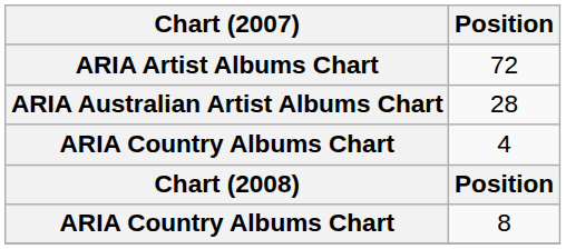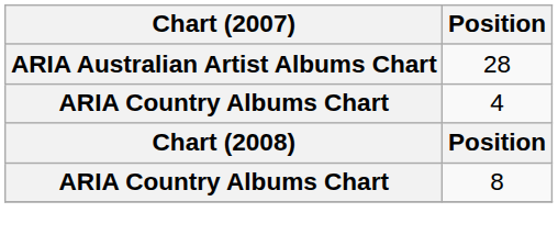 <table class="wikitable sortable plainrowheaders" style="text-align:center">
 <tr>
 <th scope="col">Chart (2007)</th>
 <th scope="col">Position</th>
-</tr>
-<tr>
-<th scope="row">ARIA Artist Albums Chart</th>
-<td>72</td>
 </tr>
 <tr>
 <th scope="row">ARIA Australian Artist Albums Chart</th>
 <td>28</td>
 </tr>
 <tr>
 <th scope="row">ARIA Country Albums Chart</th>
 <td>4</td>
 </tr>
 <tr>
 <th scope="col">Chart (2008)</th>
 <th scope="col">Position</th>
 </tr>
 <tr>
 <th scope="row">ARIA Country Albums Chart</th>
 <td>8</td>
 </tr>
 <tr>
 </tr>
 </table>
